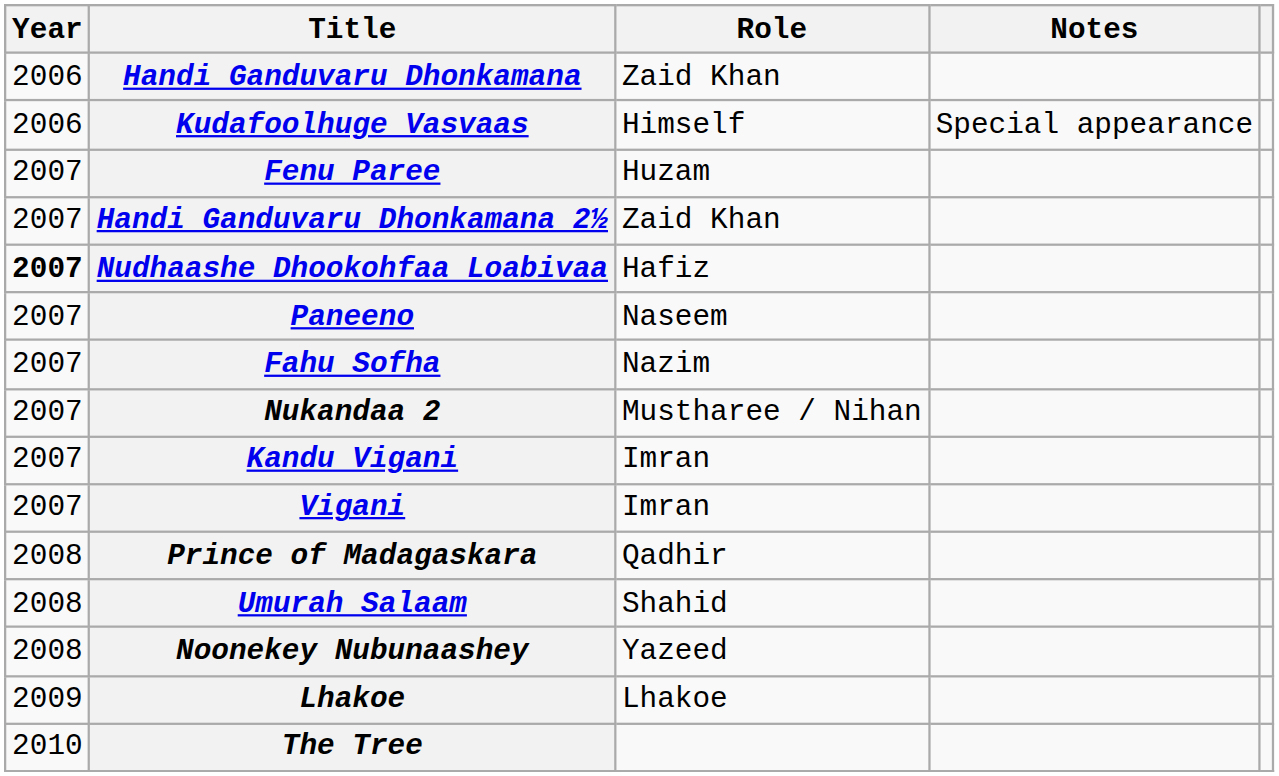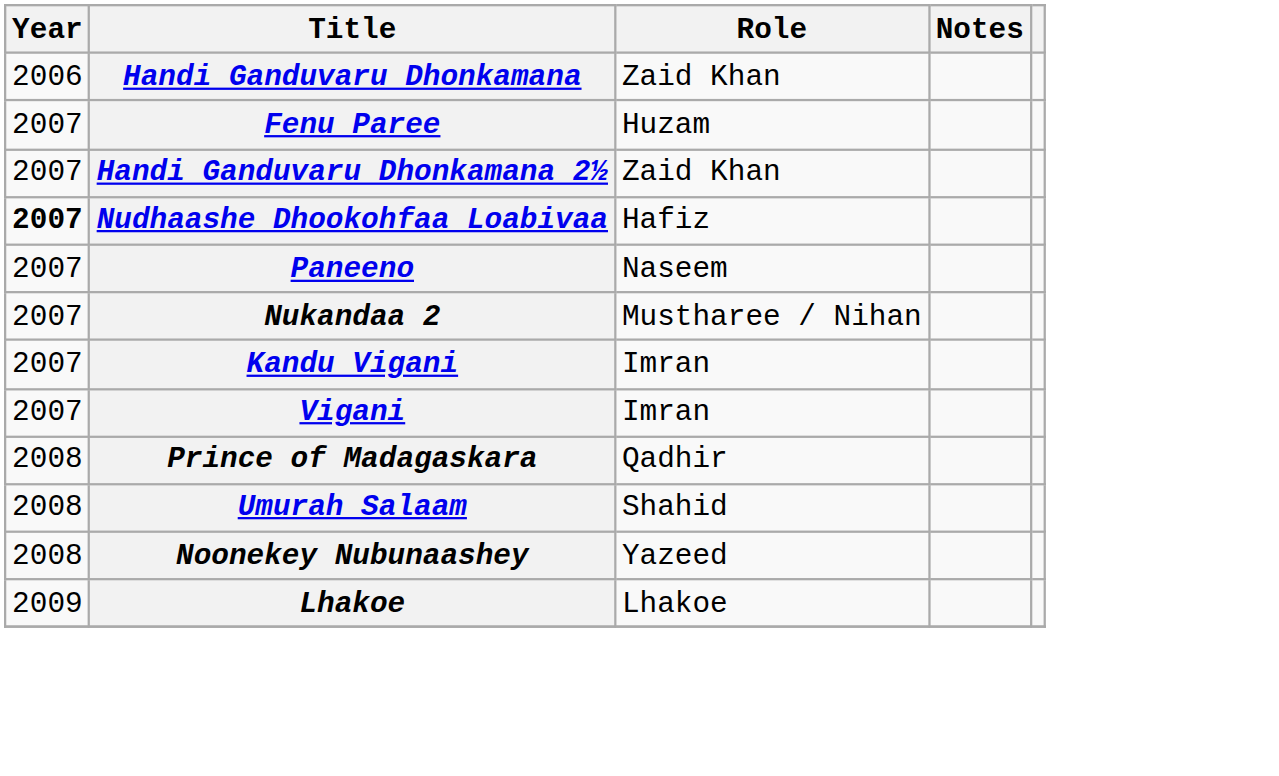 <table class="wikitable sortable plainrowheaders">
 <tr style="background:#ccc; text-align:center;">
 <th scope="col">Year</th>
 <th scope="col">Title</th>
 <th scope="col">Role</th>
 <th scope="col">Notes</th>
 <th scope="col" class="unsortable"></th>
 </tr>
 <tr>
 <td>2006</td>
 <th scope="row"><em><a href='#'>Handi Ganduvaru Dhonkamana</a></em></th>
 <td>Zaid Khan</td>
 <td></td>
-<td style="text-align: center;"></td>
-</tr>
-<tr>
-<td>2006</td>
-<th scope="row"><em><a href='#'>Kudafoolhuge Vasvaas</a></em></th>
-<td>Himself</td>
-<td>Special appearance</td>
 <td style="text-align: center;"></td>
 </tr>
 <tr>
 <td>2007</td>
 <th scope="row"><em><a href='#'>Fenu Paree</a></em></th>
 <td>Huzam</td>
 <td></td>
 <td style="text-align: center;"></td>
 </tr>
 <tr>
 <td>2007</td>
 <th scope="row"><em><a href='#'>Handi Ganduvaru Dhonkamana 2½</a></em></th>
 <td>Zaid Khan</td>
 <td></td>
 <td style="text-align: center;"></td>
 </tr>
 <tr>
 <td><strong>2007</strong></td>
 <th scope="row"><em><a href='#'>Nudhaashe Dhookohfaa Loabivaa</a></em></th>
 <td>Hafiz</td>
 <td></td>
 <td style="text-align: center;"></td>
 </tr>
 <tr>
 <td>2007</td>
 <th scope="row"><em><a href='#'>Paneeno</a></em></th>
 <td>Naseem</td>
-<td></td>
-<td style="text-align: center;"></td>
-</tr>
-<tr>
-<td>2007</td>
-<th scope="row"><em><a href='#'>Fahu Sofha</a></em></th>
-<td>Nazim</td>
 <td></td>
 <td style="text-align: center;"></td>
 </tr>
 <tr>
 <td>2007</td>
 <th scope="row"><em>Nukandaa 2</em></th>
 <td>Mustharee / Nihan</td>
 <td></td>
 <td style="text-align: center;"></td>
 </tr>
 <tr>
 <td>2007</td>
 <th scope="row"><em><a href='#'>Kandu Vigani</a></em></th>
 <td>Imran</td>
 <td></td>
 <td style="text-align: center;"></td>
 </tr>
 <tr>
 <td>2007</td>
 <th scope="row"><em><a href='#'>Vigani</a></em></th>
 <td>Imran</td>
 <td></td>
 <td style="text-align: center;"></td>
 </tr>
 <tr>
 <td>2008</td>
 <th scope="row"><em>Prince of Madagaskara</em></th>
 <td>Qadhir</td>
 <td></td>
 <td style="text-align: center;"></td>
 </tr>
 <tr>
 <td>2008</td>
 <th scope="row"><em><a href='#'>Umurah Salaam</a></em></th>
 <td>Shahid</td>
 <td></td>
 <td style="text-align: center;"></td>
 </tr>
 <tr>
 <td>2008</td>
 <th scope="row"><em>Noonekey Nubunaashey</em></th>
 <td>Yazeed</td>
 <td></td>
 <td style="text-align: center;"></td>
 </tr>
 <tr>
 <td>2009</td>
 <th scope="row"><em>Lhakoe</em></th>
 <td>Lhakoe</td>
 <td></td>
 <td style="text-align: center;"></td>
 </tr>
 <tr>
-<td>2010</td>
-<th scope="row"><em>The Tree</em></th>
-<td></td>
-<td></td>
-<td style="text-align: center;"></td>
-</tr>
-<tr>
 </tr>
 </table>
